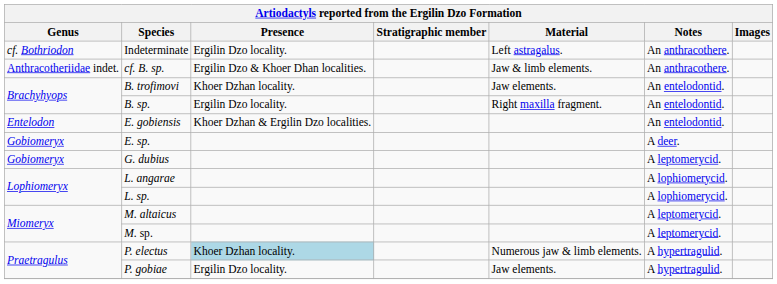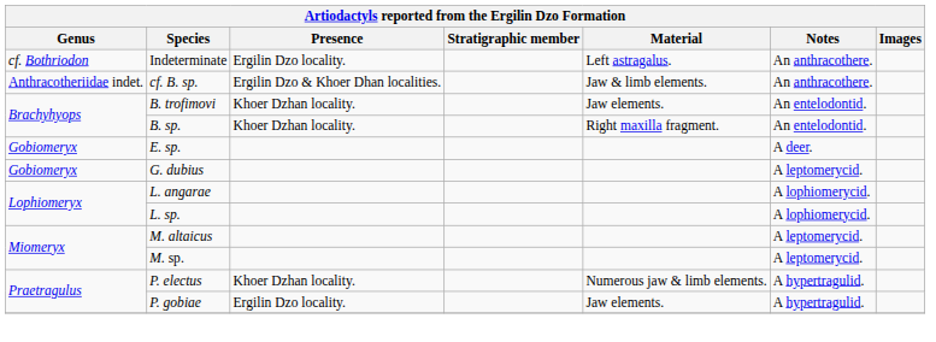 <table class="wikitable" align="center">
 <tr>
 <th colspan="7" align="center"><strong><a href='#'>Artiodactyls</a> reported from the Ergilin Dzo Formation</strong></th>
 </tr>
 <tr>
 <th>Genus</th>
 <th>Species</th>
 <th>Presence</th>
 <th><strong>Stratigraphic member</strong></th>
 <th><strong>Material</strong></th>
 <th>Notes</th>
 <th>Images</th>
 </tr>
 <tr>
 <td><em>cf. <a href='#'>Bothriodon</a></em></td>
 <td>Indeterminate</td>
 <td>Ergilin Dzo locality.</td>
 <td></td>
 <td>Left <a href='#'>astragalus</a>.</td>
 <td>An <a href='#'>anthracothere</a>.</td>
 <td></td>
 </tr>
 <tr>
 <td><a href='#'>Anthracotheriidae</a> indet.</td>
 <td><em>cf. B. sp.</em></td>
 <td>Ergilin Dzo & Khoer Dhan localities.</td>
 <td></td>
 <td>Jaw & limb elements.</td>
 <td>An <a href='#'>anthracothere</a>.</td>
 <td></td>
 </tr>
 <tr>
 <td rowspan="2"><em><a href='#'>Brachyhyops</a></em></td>
 <td><em>B. trofimovi</em></td>
 <td>Khoer Dzhan locality.</td>
 <td></td>
 <td>Jaw elements.</td>
 <td>An <a href='#'>entelodontid</a>.</td>
 <td></td>
 </tr>
 <tr>
 <td><em>B. sp.</em></td>
-<td>Ergilin Dzo locality.</td>
+<td>Khoer Dzhan locality.</td>
 <td></td>
 <td>Right <a href='#'>maxilla</a> fragment.</td>
-<td>An <a href='#'>entelodontid</a>.</td>
-<td></td>
-</tr>
-<tr>
-<td><em><a href='#'>Entelodon</a></em></td>
-<td><em>E. gobiensis</em></td>
-<td>Khoer Dzhan & Ergilin Dzo localities.</td>
-<td></td>
-<td></td>
 <td>An <a href='#'>entelodontid</a>.</td>
 <td></td>
 </tr>
 <tr>
 <td><em><a href='#'>Gobiomeryx</a></em></td>
 <td><em>E. sp.</em></td>
 <td></td>
 <td></td>
 <td></td>
 <td>A <a href='#'>deer</a>.</td>
 <td></td>
 </tr>
 <tr>
 <td><em><a href='#'>Gobiomeryx</a></em></td>
 <td><em>G. dubius</em></td>
 <td></td>
 <td></td>
 <td></td>
 <td>A <a href='#'>leptomerycid</a>.</td>
 <td></td>
 </tr>
 <tr>
 <td rowspan="2"><em><a href='#'>Lophiomeryx</a></em></td>
 <td><em>L. angarae</em></td>
 <td></td>
 <td></td>
 <td></td>
 <td>A <a href='#'>lophiomerycid</a>.</td>
 <td></td>
 </tr>
 <tr>
 <td><em>L. sp.</em></td>
 <td></td>
 <td></td>
 <td></td>
 <td>A <a href='#'>lophiomerycid</a>.</td>
 <td></td>
 </tr>
 <tr>
 <td rowspan="2"><em><a href='#'>Miomeryx</a></em></td>
 <td><em>M. altaicus</em></td>
 <td></td>
 <td></td>
 <td></td>
 <td>A <a href='#'>leptomerycid</a>.</td>
 <td></td>
 </tr>
 <tr>
 <td><em>M.</em> sp.</td>
 <td></td>
 <td></td>
 <td></td>
 <td>A <a href='#'>leptomerycid</a>.</td>
 <td></td>
 </tr>
 <tr>
 <td rowspan="2"><em><a href='#'>Praetragulus</a></em></td>
 <td><em>P. electus</em></td>
-<td style="background: lightblue;">Khoer Dzhan locality.</td>
+<td>Khoer Dzhan locality.</td>
 <td></td>
 <td>Numerous jaw & limb elements.</td>
 <td>A <a href='#'>hypertragulid</a>.</td>
 <td></td>
 </tr>
 <tr>
 <td><em>P. gobiae</em></td>
 <td>Ergilin Dzo locality.</td>
 <td></td>
 <td>Jaw elements.</td>
 <td>A <a href='#'>hypertragulid</a>.</td>
 <td></td>
 </tr>
 <tr>
 </tr>
 </table>
